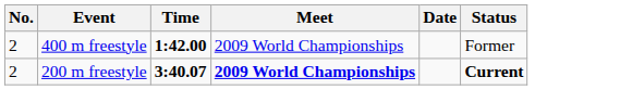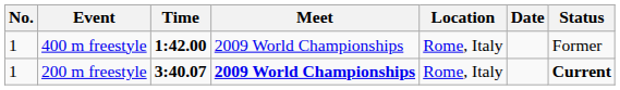 <table class="wikitable sortable">
 <tr>
 <th>No.</th>
 <th>Event</th>
 <th>Time</th>
 <th>Meet</th>
+<th>Location</th>
 <th>Date</th>
 <th>Status</th>
 </tr>
 <tr>
-<td>2</td>
+<td>1</td>
 <td><a href='#'>400 m freestyle</a></td>
 <td align="center"><strong>1:42.00</strong></td>
 <td><a href='#'>2009 World Championships</a></td>
+<td><a href='#'>Rome</a>, Italy</td>
 <td></td>
 <td>Former</td>
 </tr>
 <tr>
-<td>2</td>
+<td>1</td>
 <td><a href='#'>200 m freestyle</a></td>
 <td align="center"><strong>3:40.07</strong></td>
 <td><strong><a href='#'>2009 World Championships</a></strong></td>
+<td><a href='#'>Rome</a>, Italy</td>
 <td></td>
 <td><strong>Current</strong></td>
 </tr>
 </table>
